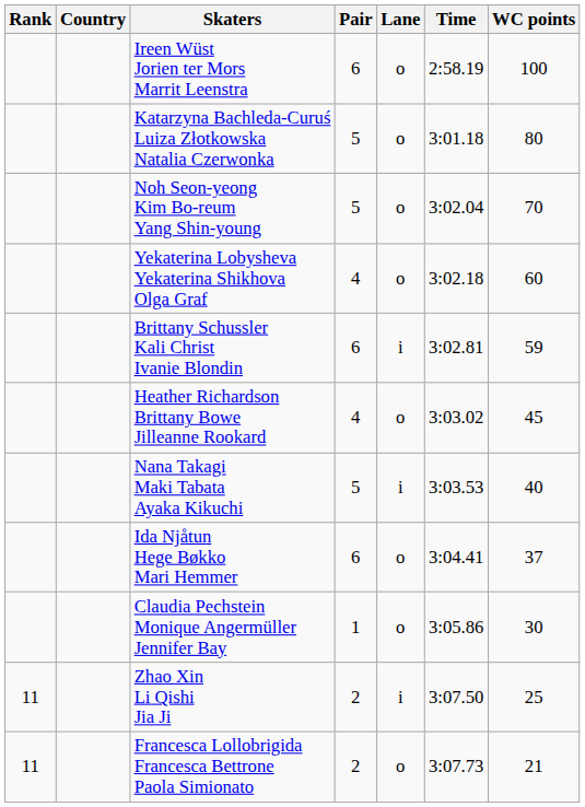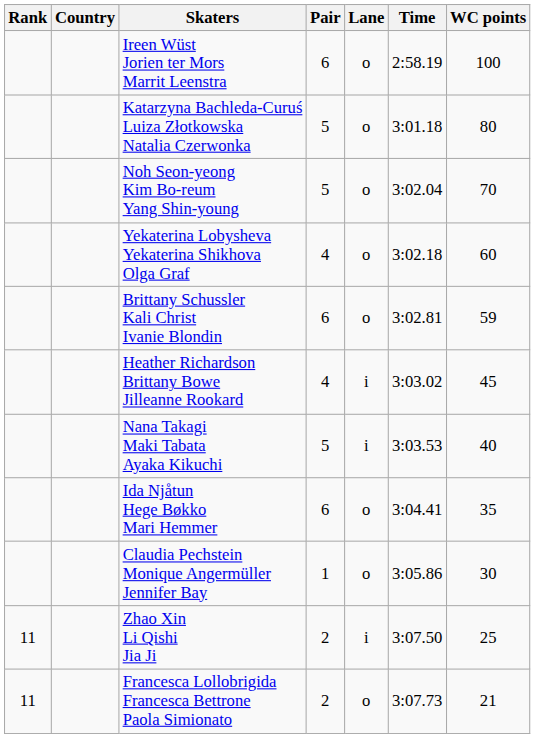 <table class="wikitable sortable" style="text-align:center">
 <tr>
 <th>Rank</th>
 <th>Country</th>
 <th>Skaters</th>
 <th>Pair</th>
 <th>Lane</th>
 <th>Time</th>
 <th>WC points</th>
 </tr>
 <tr>
 <td></td>
 <td align=left></td>
 <td align=left><a href='#'>Ireen Wüst</a><br><a href='#'>Jorien ter Mors</a><br><a href='#'>Marrit Leenstra</a></td>
 <td>6</td>
 <td>o</td>
 <td>2:58.19</td>
 <td>100</td>
 </tr>
 <tr>
 <td></td>
 <td align=left></td>
 <td align=left><a href='#'>Katarzyna Bachleda-Curuś</a><br><a href='#'>Luiza Złotkowska</a><br><a href='#'>Natalia Czerwonka</a></td>
 <td>5</td>
 <td>o</td>
 <td>3:01.18</td>
 <td>80</td>
 </tr>
 <tr>
 <td></td>
 <td align=left></td>
 <td align=left><a href='#'>Noh Seon-yeong</a><br><a href='#'>Kim Bo-reum</a><br><a href='#'>Yang Shin-young</a></td>
 <td>5</td>
 <td>o</td>
 <td>3:02.04</td>
 <td>70</td>
 </tr>
 <tr>
 <td></td>
 <td align=left></td>
 <td align=left><a href='#'>Yekaterina Lobysheva</a><br><a href='#'>Yekaterina Shikhova</a><br><a href='#'>Olga Graf</a></td>
 <td>4</td>
 <td>o</td>
 <td>3:02.18</td>
 <td>60</td>
 </tr>
 <tr>
 <td></td>
 <td align=left></td>
 <td align=left><a href='#'>Brittany Schussler</a><br><a href='#'>Kali Christ</a><br><a href='#'>Ivanie Blondin</a></td>
 <td>6</td>
-<td>i</td>
+<td>o</td>
 <td>3:02.81</td>
 <td>59</td>
 </tr>
 <tr>
 <td></td>
 <td align=left></td>
 <td align=left><a href='#'>Heather Richardson</a><br><a href='#'>Brittany Bowe</a><br><a href='#'>Jilleanne Rookard</a></td>
 <td>4</td>
-<td>o</td>
+<td>i</td>
 <td>3:03.02</td>
 <td>45</td>
 </tr>
 <tr>
 <td></td>
 <td align=left></td>
 <td align=left><a href='#'>Nana Takagi</a><br><a href='#'>Maki Tabata</a><br><a href='#'>Ayaka Kikuchi</a></td>
 <td>5</td>
 <td>i</td>
 <td>3:03.53</td>
 <td>40</td>
 </tr>
 <tr>
 <td></td>
 <td align=left></td>
 <td align=left><a href='#'>Ida Njåtun</a><br><a href='#'>Hege Bøkko</a><br><a href='#'>Mari Hemmer</a></td>
 <td>6</td>
 <td>o</td>
 <td>3:04.41</td>
-<td>37</td>
+<td>35</td>
 </tr>
 <tr>
 <td></td>
 <td align=left></td>
 <td align=left><a href='#'>Claudia Pechstein</a><br><a href='#'>Monique Angermüller</a><br><a href='#'>Jennifer Bay</a></td>
 <td>1</td>
 <td>o</td>
 <td>3:05.86</td>
 <td>30</td>
 </tr>
 <tr>
 <td>11</td>
 <td align=left></td>
 <td align=left><a href='#'>Zhao Xin</a><br><a href='#'>Li Qishi</a><br><a href='#'>Jia Ji</a></td>
 <td>2</td>
 <td>i</td>
 <td>3:07.50</td>
 <td>25</td>
 </tr>
 <tr>
 <td>11</td>
 <td align=left></td>
 <td align=left><a href='#'>Francesca Lollobrigida</a><br><a href='#'>Francesca Bettrone</a><br><a href='#'>Paola Simionato</a></td>
 <td>2</td>
 <td>o</td>
 <td>3:07.73</td>
 <td>21</td>
 </tr>
 </table>
